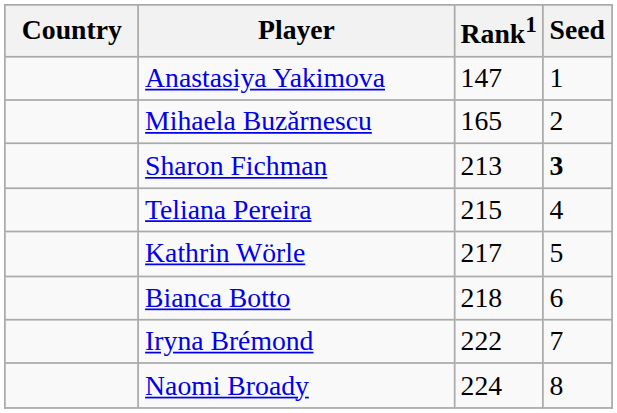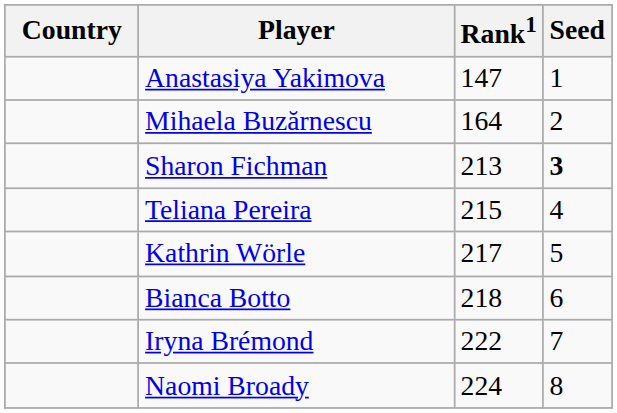 <table class="sortable wikitable">
 <tr>
 <th width="70">Country</th>
 <th width="175">Player</th>
 <th>Rank<sup>1</sup></th>
 <th>Seed</th>
 </tr>
 <tr>
 <td></td>
 <td><a href='#'>Anastasiya Yakimova</a></td>
 <td>147</td>
 <td>1</td>
 </tr>
 <tr>
 <td></td>
 <td><a href='#'>Mihaela Buzărnescu</a></td>
-<td>165</td>
+<td>164</td>
 <td>2</td>
 </tr>
 <tr>
 <td></td>
 <td><a href='#'>Sharon Fichman</a></td>
 <td>213</td>
 <td><strong>3</strong></td>
 </tr>
 <tr>
 <td></td>
 <td><a href='#'>Teliana Pereira</a></td>
 <td>215</td>
 <td>4</td>
 </tr>
 <tr>
 <td></td>
 <td><a href='#'>Kathrin Wörle</a></td>
 <td>217</td>
 <td>5</td>
 </tr>
 <tr>
 <td></td>
 <td><a href='#'>Bianca Botto</a></td>
 <td>218</td>
 <td>6</td>
 </tr>
 <tr>
 <td></td>
 <td><a href='#'>Iryna Brémond</a></td>
 <td>222</td>
 <td>7</td>
 </tr>
 <tr>
 <td></td>
 <td><a href='#'>Naomi Broady</a></td>
 <td>224</td>
 <td>8</td>
 </tr>
 </table>
